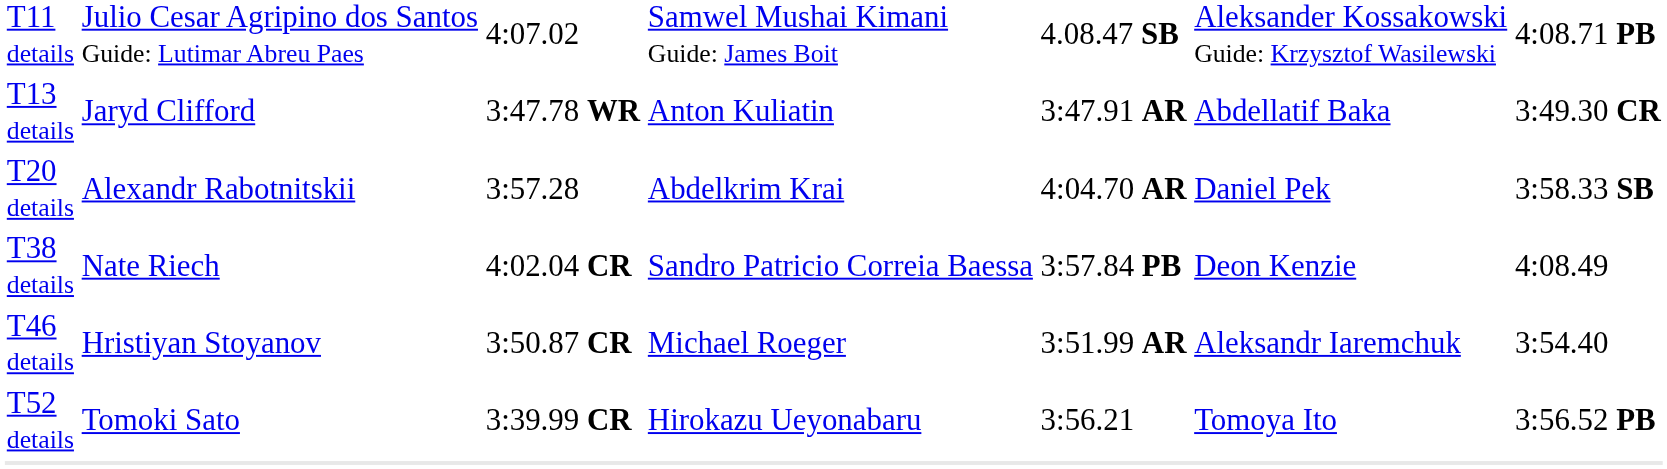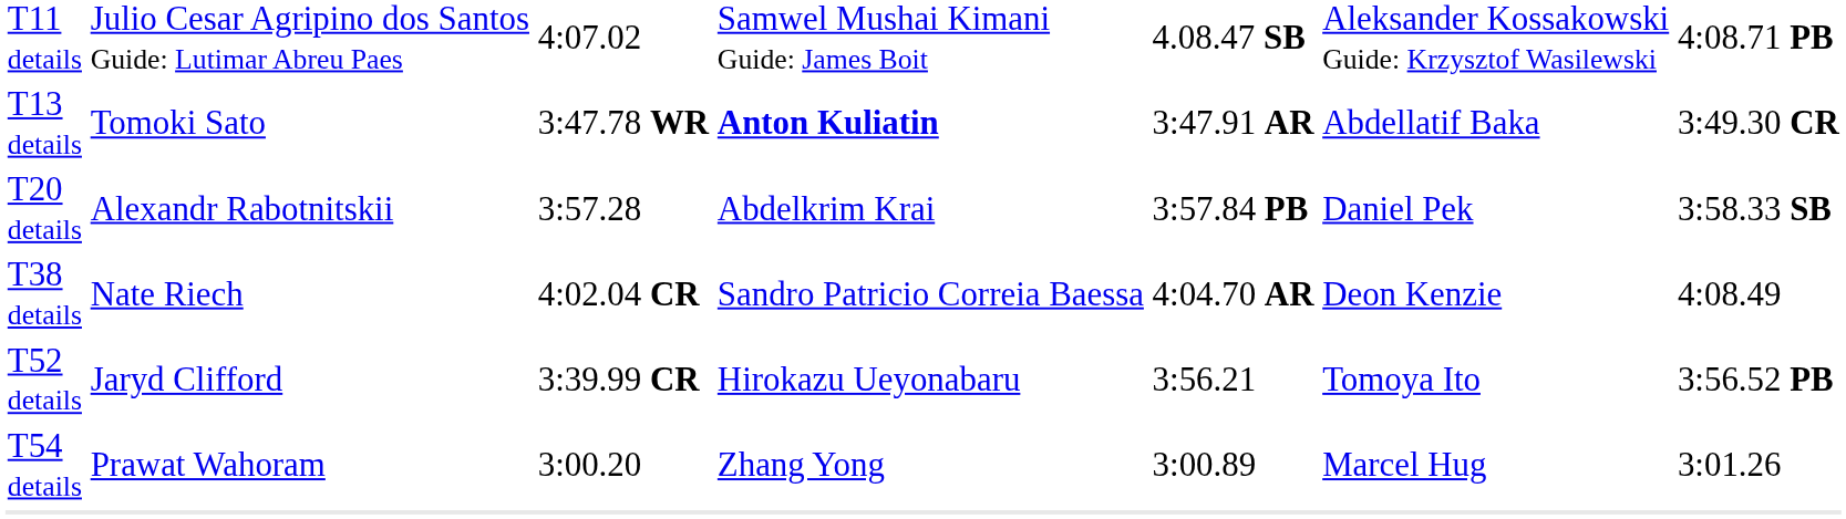 <table>
 <tr>
 <td><a href='#'>T11</a><br><small><a href='#'>details</a></small></td>
 <td><a href='#'>Julio Cesar Agripino dos Santos</a><br><small>Guide: <a href='#'>Lutimar Abreu Paes</a></small><br></td>
 <td>4:07.02</td>
 <td><a href='#'>Samwel Mushai Kimani</a><br><small>Guide: <a href='#'>James Boit</a></small><br></td>
 <td>4.08.47 <strong>SB</strong></td>
 <td><a href='#'>Aleksander Kossakowski</a><br><small>Guide: <a href='#'>Krzysztof Wasilewski</a></small><br></td>
 <td>4:08.71 <strong>PB</strong></td>
 </tr>
 <tr>
 <td><a href='#'>T13</a><br><small><a href='#'>details</a></small></td>
-<td><a href='#'>Jaryd Clifford</a><br></td>
+<td><a href='#'>Tomoki Sato</a><br></td>
 <td>3:47.78 <strong>WR</strong></td>
-<td><a href='#'>Anton Kuliatin</a><br></td>
+<td><strong><a href='#'>Anton Kuliatin</a><br></strong></td>
 <td>3:47.91 <strong>AR</strong></td>
 <td><a href='#'>Abdellatif Baka</a><br></td>
 <td>3:49.30 <strong>CR</strong></td>
 </tr>
 <tr>
 <td><a href='#'>T20</a><br><small><a href='#'>details</a></small></td>
 <td><a href='#'>Alexandr Rabotnitskii</a><br></td>
 <td>3:57.28</td>
 <td><a href='#'>Abdelkrim Krai</a><br></td>
-<td>4:04.70 <strong>AR</strong></td>
+<td>3:57.84 <strong>PB</strong></td>
 <td><a href='#'>Daniel Pek</a><br></td>
 <td>3:58.33 <strong>SB</strong></td>
 </tr>
 <tr>
 <td><a href='#'>T38</a><br><small><a href='#'>details</a></small></td>
 <td><a href='#'>Nate Riech</a><br></td>
 <td>4:02.04 <strong>CR</strong></td>
 <td><a href='#'>Sandro Patricio Correia Baessa</a><br></td>
-<td>3:57.84 <strong>PB</strong></td>
+<td>4:04.70 <strong>AR</strong></td>
 <td><a href='#'>Deon Kenzie</a><br></td>
 <td>4:08.49</td>
 </tr>
 <tr>
-<td><a href='#'>T46</a><br><small><a href='#'>details</a></small></td>
-<td><a href='#'>Hristiyan Stoyanov</a><br></td>
-<td>3:50.87 <strong>CR</strong></td>
-<td><a href='#'>Michael Roeger</a><br></td>
-<td>3:51.99 <strong>AR</strong></td>
-<td><a href='#'>Aleksandr Iaremchuk</a><br></td>
-<td>3:54.40</td>
-</tr>
-<tr>
 <td><a href='#'>T52</a><br><small><a href='#'>details</a></small></td>
-<td><a href='#'>Tomoki Sato</a><br></td>
+<td><a href='#'>Jaryd Clifford</a><br></td>
 <td>3:39.99 <strong>CR</strong></td>
 <td><a href='#'>Hirokazu Ueyonabaru</a><br></td>
 <td>3:56.21</td>
 <td><a href='#'>Tomoya Ito</a><br></td>
 <td>3:56.52 <strong>PB</strong></td>
 </tr>
+<tr>
+<td><a href='#'>T54</a><br><small><a href='#'>details</a></small></td>
+<td><a href='#'>Prawat Wahoram</a><br></td>
+<td>3:00.20</td>
+<td><a href='#'>Zhang Yong</a><br></td>
+<td>3:00.89</td>
+<td><a href='#'>Marcel Hug</a><br></td>
+<td>3:01.26</td>
+</tr>
 <tr bgcolor= e8e8e8>
 <td colspan=7></td>
 </tr>
 </table>
